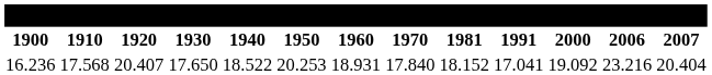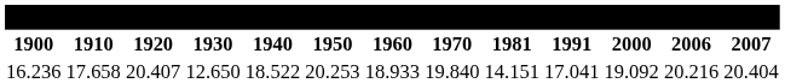 <table class="bellataula" style="margin:1em auto;">
 <tr>
 <th bgcolor=black colspan=20 style="color:black;">Demographic evolution of Requena</th>
 </tr>
 <tr>
 <th>1900</th>
 <th>1910</th>
 <th>1920</th>
 <th>1930</th>
 <th>1940</th>
 <th>1950</th>
 <th>1960</th>
 <th>1970</th>
 <th>1981</th>
 <th>1991</th>
 <th>2000</th>
 <th>2006</th>
 <th>2007</th>
 </tr>
 <tr>
 <td align=center>16.236</td>
-<td align=center>17.568</td>
+<td align=center>17.658</td>
 <td align=center>20.407</td>
-<td align=center>17.650</td>
+<td align=center>12.650</td>
 <td align=center>18.522</td>
 <td align=center>20.253</td>
-<td align=center>18.931</td>
-<td align=center>17.840</td>
-<td align=center>18.152</td>
+<td align=center>18.933</td>
+<td align=center>19.840</td>
+<td align=center>14.151</td>
 <td align=center>17.041</td>
 <td align=center>19.092</td>
-<td align=center>23.216</td>
+<td align=center>20.216</td>
 <td align=center>20.404</td>
 </tr>
 </table>
